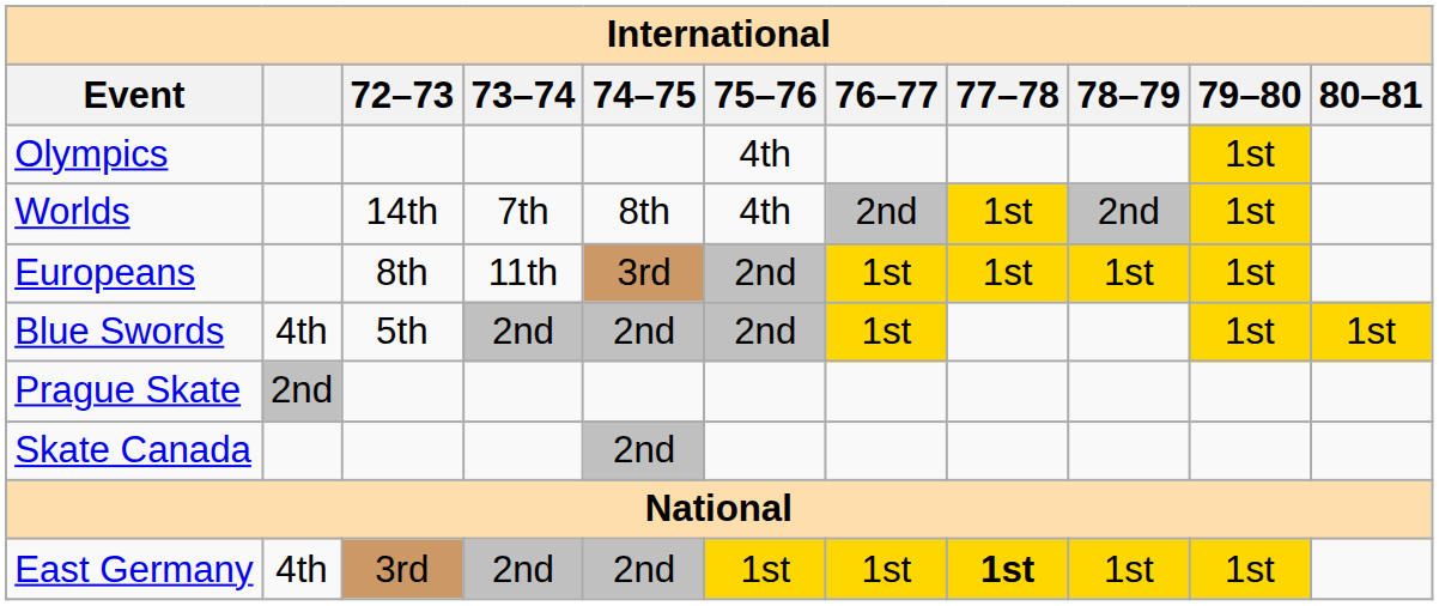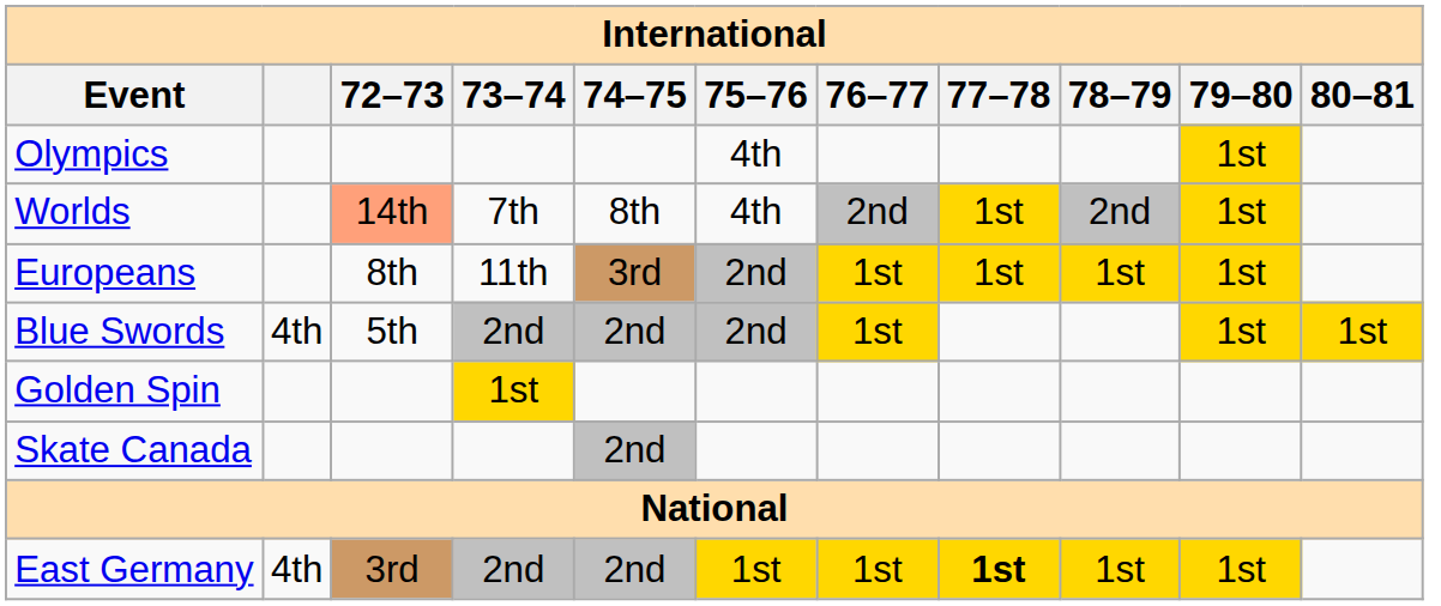 <table class="wikitable" style="text-align:center">
 <tr>
 <th style="background-color: #ffdead; " colspan=11 align=center>International</th>
 </tr>
 <tr>
 <th>Event</th>
 <th></th>
 <th>72–73</th>
 <th>73–74</th>
 <th>74–75</th>
 <th>75–76</th>
 <th>76–77</th>
 <th>77–78</th>
 <th>78–79</th>
 <th>79–80</th>
 <th>80–81</th>
 </tr>
 <tr>
 <td align=left><a href='#'>Olympics</a></td>
 <td></td>
 <td></td>
 <td></td>
 <td></td>
 <td>4th</td>
 <td></td>
 <td></td>
 <td></td>
 <td bgcolor=gold>1st</td>
 <td></td>
 </tr>
 <tr>
 <td align=left><a href='#'>Worlds</a></td>
 <td></td>
-<td>14th</td>
+<td style="background: lightsalmon;">14th</td>
 <td>7th</td>
 <td>8th</td>
 <td>4th</td>
 <td bgcolor=silver>2nd</td>
 <td bgcolor=gold>1st</td>
 <td bgcolor=silver>2nd</td>
 <td bgcolor=gold>1st</td>
 <td></td>
 </tr>
 <tr>
 <td align=left><a href='#'>Europeans</a></td>
 <td></td>
 <td>8th</td>
 <td>11th</td>
 <td bgcolor=cc9966>3rd</td>
 <td bgcolor=silver>2nd</td>
 <td bgcolor=gold>1st</td>
 <td bgcolor=gold>1st</td>
 <td bgcolor=gold>1st</td>
 <td bgcolor=gold>1st</td>
 <td></td>
 </tr>
 <tr>
 <td align=left><a href='#'>Blue Swords</a></td>
 <td>4th</td>
 <td>5th</td>
 <td bgcolor=silver>2nd</td>
 <td bgcolor=silver>2nd</td>
 <td bgcolor=silver>2nd</td>
 <td bgcolor=gold>1st</td>
 <td></td>
 <td></td>
 <td bgcolor=gold>1st</td>
 <td bgcolor=gold>1st</td>
 </tr>
 <tr>
-<td align=left><a href='#'>Prague Skate</a></td>
-<td bgcolor=silver>2nd</td>
+<td align=left><a href='#'>Golden Spin</a></td>
 <td></td>
 <td></td>
+<td bgcolor=gold>1st</td>
 <td></td>
 <td></td>
 <td></td>
 <td></td>
 <td></td>
 <td></td>
 <td></td>
 </tr>
 <tr>
 <td align=left><a href='#'>Skate Canada</a></td>
 <td></td>
 <td></td>
 <td></td>
 <td bgcolor=silver>2nd</td>
 <td></td>
 <td></td>
 <td></td>
 <td></td>
 <td></td>
 <td></td>
 </tr>
 <tr>
 <th style="background-color: #ffdead; " colspan=11 align=center>National</th>
 </tr>
 <tr>
 <td align=left><a href='#'>East Germany</a></td>
 <td>4th</td>
 <td bgcolor=cc9966>3rd</td>
 <td bgcolor=silver>2nd</td>
 <td bgcolor=silver>2nd</td>
 <td bgcolor=gold>1st</td>
 <td bgcolor=gold>1st</td>
 <td bgcolor=gold><strong>1st</strong></td>
 <td bgcolor=gold>1st</td>
 <td bgcolor=gold>1st</td>
 <td></td>
 </tr>
 </table>
